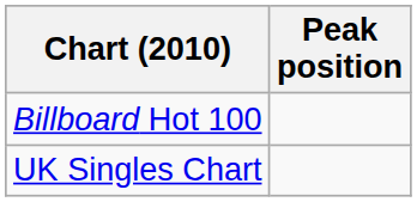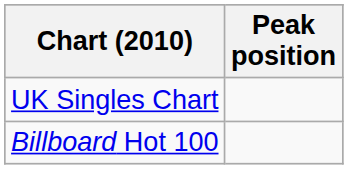 <table class="wikitable">
 <tr>
 <th>Chart (2010)</th>
 <th>Peak<br>position</th>
 </tr>
 <tr>
+<td><a href='#'>UK Singles Chart</a></td>
+<td></td>
+</tr>
+<tr>
 <td><a href='#'><em>Billboard</em> Hot 100</a></td>
 <td></td>
 </tr>
-<tr>
-<td><a href='#'>UK Singles Chart</a></td>
-<td></td>
-</tr>
 </table>
